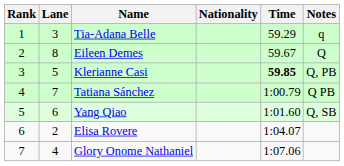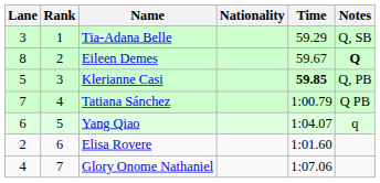 <table class="wikitable sortable" style="text-align:center">
 <tr>
+<th>Lane</th>
 <th>Rank</th>
-<th>Lane</th>
 <th>Name</th>
 <th>Nationality</th>
 <th>Time</th>
 <th>Notes</th>
 </tr>
 <tr bgcolor=ccffcc>
+<td>3</td>
 <td>1</td>
-<td>3</td>
 <td align=left><a href='#'>Tia-Adana Belle</a></td>
 <td align=left></td>
 <td>59.29</td>
-<td>q</td>
+<td>Q, SB</td>
 </tr>
 <tr bgcolor=ccffcc>
+<td>8</td>
 <td>2</td>
-<td>8</td>
 <td align=left><a href='#'>Eileen Demes</a></td>
 <td align=left></td>
 <td>59.67</td>
-<td>Q</td>
+<td><strong>Q</strong></td>
 </tr>
 <tr bgcolor=ccffcc>
+<td>5</td>
 <td>3</td>
-<td>5</td>
 <td align=left><a href='#'>Klerianne Casi</a></td>
 <td align=left></td>
 <td><strong>59.85</strong></td>
 <td>Q, PB</td>
 </tr>
 <tr bgcolor=ccffcc>
+<td>7</td>
 <td>4</td>
-<td>7</td>
 <td align=left><a href='#'>Tatiana Sánchez</a></td>
 <td align=left></td>
 <td>1:00.79</td>
 <td>Q PB</td>
 </tr>
 <tr bgcolor=ddffdd>
+<td>6</td>
 <td>5</td>
-<td>6</td>
 <td align=left><a href='#'>Yang Qiao</a></td>
 <td align=left></td>
-<td>1:01.60</td>
-<td>Q, SB</td>
+<td>1:04.07</td>
+<td>q</td>
 </tr>
 <tr>
+<td>2</td>
 <td>6</td>
-<td>2</td>
 <td align=left><a href='#'>Elisa Rovere</a></td>
 <td align=left></td>
-<td>1:04.07</td>
+<td>1:01.60</td>
 <td></td>
 </tr>
 <tr>
+<td>4</td>
 <td>7</td>
-<td>4</td>
 <td align=left><a href='#'>Glory Onome Nathaniel</a></td>
 <td align=left></td>
 <td>1:07.06</td>
 <td></td>
 </tr>
 </table>
